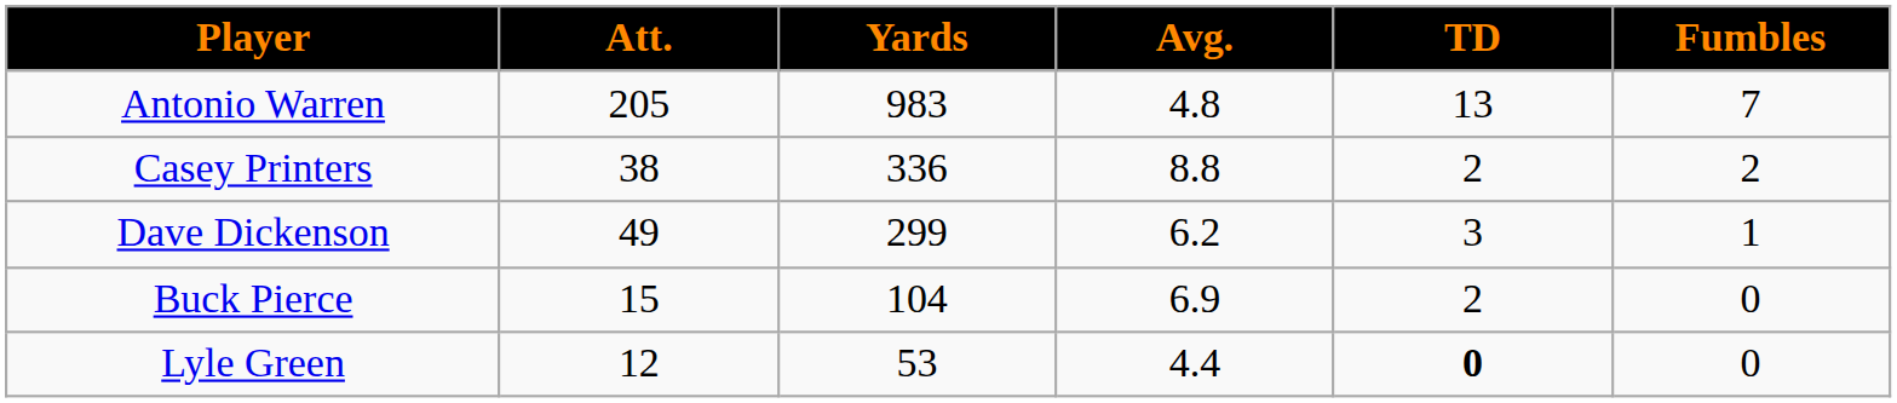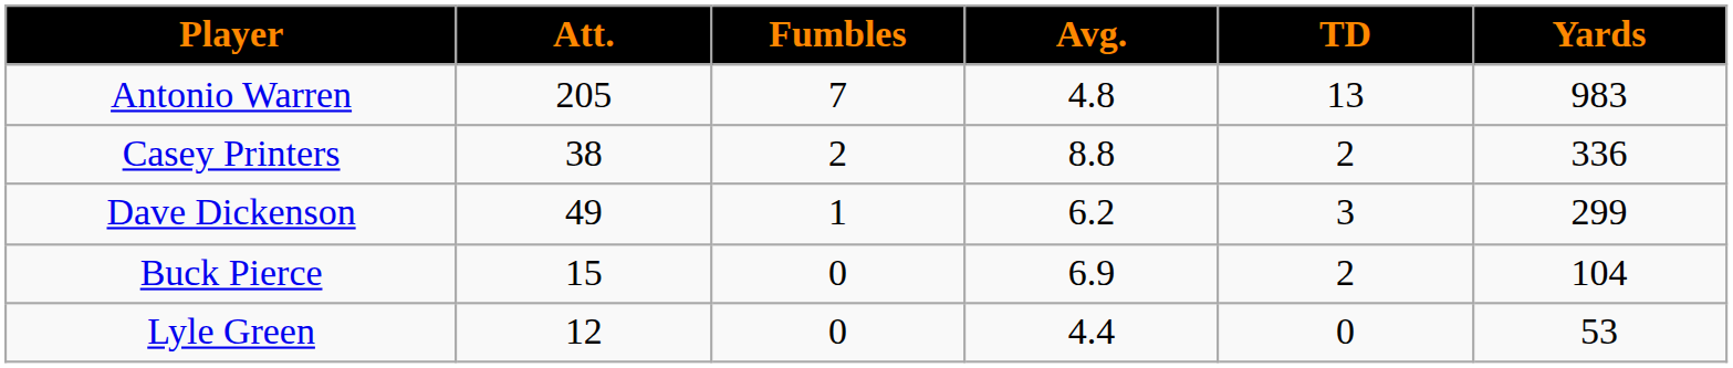 <table class="wikitable sortable">
 <tr>
 <th style="background:black;color:#FF8800;" width="16%">Player</th>
 <th style="background:black;color:#FF8800;" width="9%">Att.</th>
-<th style="background:black;color:#FF8800;" width="9%">Yards</th>
+<th style="background:black;color:#FF8800;" width="9%">Fumbles</th>
 <th style="background:black;color:#FF8800;" width="9%">Avg.</th>
 <th style="background:black;color:#FF8800;" width="9%">TD</th>
-<th style="background:black;color:#FF8800;" width="9%">Fumbles</th>
+<th style="background:black;color:#FF8800;" width="9%">Yards</th>
 </tr>
 <tr align="center">
 <td><a href='#'>Antonio Warren</a></td>
 <td>205</td>
-<td>983</td>
+<td>7</td>
 <td>4.8</td>
 <td>13</td>
-<td>7</td>
+<td>983</td>
 </tr>
 <tr align="center">
 <td><a href='#'>Casey Printers</a></td>
 <td>38</td>
-<td>336</td>
+<td>2</td>
 <td>8.8</td>
 <td>2</td>
-<td>2</td>
+<td>336</td>
 </tr>
 <tr align="center">
 <td><a href='#'>Dave Dickenson</a></td>
 <td>49</td>
-<td>299</td>
+<td>1</td>
 <td>6.2</td>
 <td>3</td>
-<td>1</td>
+<td>299</td>
 </tr>
 <tr align="center">
 <td><a href='#'>Buck Pierce</a></td>
 <td>15</td>
-<td>104</td>
+<td>0</td>
 <td>6.9</td>
 <td>2</td>
-<td>0</td>
+<td>104</td>
 </tr>
 <tr align="center">
 <td><a href='#'>Lyle Green</a></td>
 <td>12</td>
+<td>0</td>
+<td>4.4</td>
+<td>0</td>
 <td>53</td>
-<td>4.4</td>
-<td><strong>0</strong></td>
-<td>0</td>
 </tr>
 </table>
